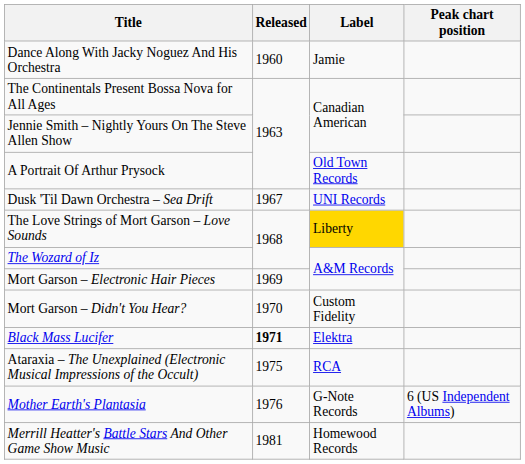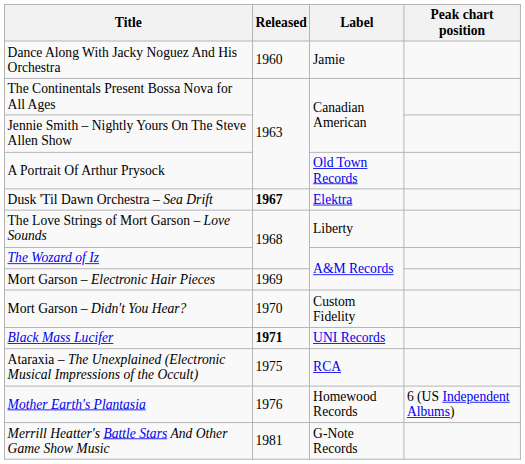 <table class="wikitable">
 <tr>
 <th>Title</th>
 <th>Released</th>
 <th>Label</th>
 <th>Peak chart position</th>
 </tr>
 <tr>
 <td>Dance Along With Jacky Noguez And His Orchestra</td>
 <td>1960</td>
 <td>Jamie</td>
 <td></td>
 </tr>
 <tr>
 <td>The Continentals Present Bossa Nova for All Ages</td>
 <td rowspan="3">1963</td>
 <td rowspan="2">Canadian American</td>
 <td></td>
 </tr>
 <tr>
 <td>Jennie Smith – Nightly Yours On The Steve Allen Show</td>
 <td></td>
 </tr>
 <tr>
 <td>A Portrait Of Arthur Prysock</td>
 <td><a href='#'>Old Town Records</a></td>
 <td></td>
 </tr>
 <tr>
 <td>Dusk 'Til Dawn Orchestra – <em>Sea Drift</em></td>
-<td>1967</td>
-<td><a href='#'>UNI Records</a></td>
+<td><strong>1967</strong></td>
+<td><a href='#'>Elektra</a></td>
 <td></td>
 </tr>
 <tr>
 <td>The Love Strings of Mort Garson – <em>Love Sounds</em></td>
 <td rowspan="2">1968</td>
-<td style="background: gold;">Liberty</td>
+<td>Liberty</td>
 <td></td>
 </tr>
 <tr>
 <td><em><a href='#'>The Wozard of Iz</a></em></td>
 <td rowspan="2"><a href='#'>A&M Records</a></td>
 <td></td>
 </tr>
 <tr>
 <td>Mort Garson – <em>Electronic Hair Pieces</em></td>
 <td>1969</td>
 <td></td>
 </tr>
 <tr>
 <td>Mort Garson – <em>Didn't You Hear?</em></td>
 <td>1970</td>
 <td>Custom Fidelity</td>
 <td></td>
 </tr>
 <tr>
 <td><em><a href='#'>Black Mass Lucifer</a></em></td>
 <td><strong>1971</strong></td>
-<td><a href='#'>Elektra</a></td>
+<td><a href='#'>UNI Records</a></td>
 <td></td>
 </tr>
 <tr>
 <td>Ataraxia – <em>The Unexplained (Electronic Musical Impressions of the Occult)</em></td>
 <td>1975</td>
 <td><a href='#'>RCA</a></td>
 <td></td>
 </tr>
 <tr>
 <td><em><a href='#'>Mother Earth's Plantasia</a></em></td>
 <td>1976</td>
-<td>G-Note Records</td>
+<td>Homewood Records</td>
 <td>6 (US <a href='#'>Independent Albums</a>)</td>
 </tr>
 <tr>
 <td><em>Merrill Heatter's <a href='#'>Battle Stars</a> And Other Game Show Music</em></td>
 <td>1981</td>
-<td>Homewood Records</td>
+<td>G-Note Records</td>
 <td></td>
 </tr>
 </table>
